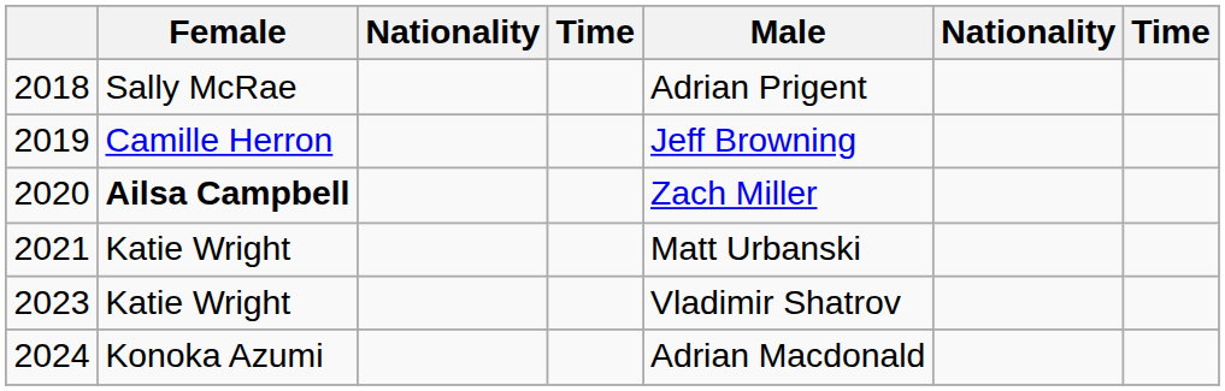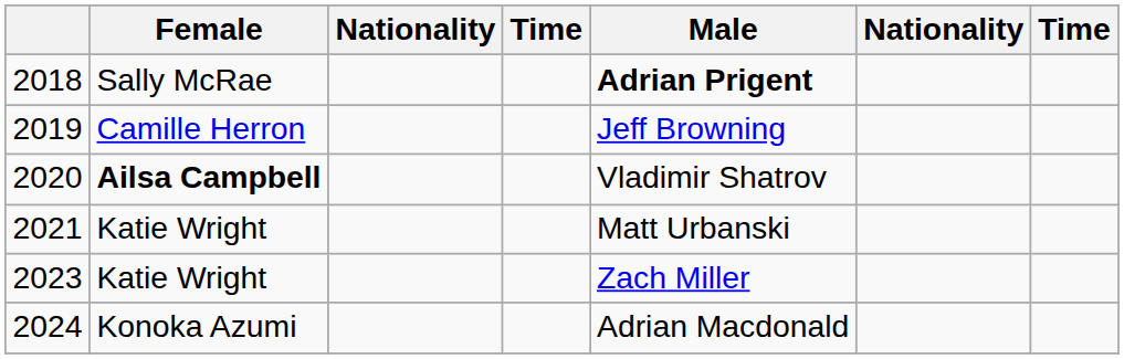 <table class="wikitable">
 <tr>
 <th></th>
 <th>Female</th>
 <th>Nationality</th>
 <th>Time</th>
 <th>Male</th>
 <th>Nationality</th>
 <th>Time</th>
 </tr>
 <tr>
 <td>2018</td>
 <td>Sally McRae</td>
 <td></td>
 <td></td>
-<td>Adrian Prigent</td>
+<td><strong>Adrian Prigent</strong></td>
 <td></td>
 <td></td>
 </tr>
 <tr>
 <td>2019</td>
 <td><a href='#'>Camille Herron</a></td>
 <td></td>
 <td></td>
 <td><a href='#'>Jeff Browning</a></td>
 <td></td>
 <td></td>
 </tr>
 <tr>
 <td>2020</td>
 <td><strong>Ailsa Campbell</strong></td>
 <td></td>
 <td></td>
-<td><a href='#'>Zach Miller</a></td>
+<td>Vladimir Shatrov</td>
 <td></td>
 <td></td>
 </tr>
 <tr>
 <td>2021</td>
 <td>Katie Wright</td>
 <td></td>
 <td></td>
 <td>Matt Urbanski</td>
 <td></td>
 <td></td>
 </tr>
 <tr>
 <td>2023</td>
 <td>Katie Wright</td>
 <td></td>
 <td></td>
-<td>Vladimir Shatrov</td>
+<td><a href='#'>Zach Miller</a></td>
 <td></td>
 <td></td>
 </tr>
 <tr>
 <td>2024</td>
 <td>Konoka Azumi</td>
 <td></td>
 <td></td>
 <td>Adrian Macdonald</td>
 <td></td>
 <td></td>
 </tr>
 </table>
